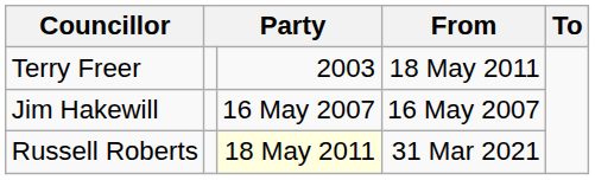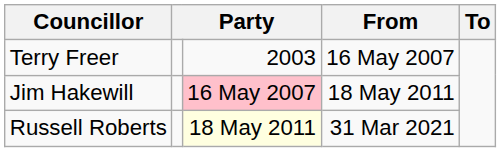 <table class=wikitable>
 <tr>
 <th>Councillor</th>
 <th colspan=2>Party</th>
 <th>From</th>
 <th>To</th>
 </tr>
 <tr>
 <td>Terry Freer</td>
 <td></td>
 <td align=right>2003</td>
-<td align=right>18 May 2011</td>
+<td align=right>16 May 2007</td>
 </tr>
 <tr>
 <td>Jim Hakewill</td>
 <td></td>
-<td align=right>16 May 2007</td>
-<td align=right>16 May 2007</td>
+<td align=right style="background: pink;">16 May 2007</td>
+<td align=right>18 May 2011</td>
 </tr>
 <tr>
 <td>Russell Roberts</td>
 <td></td>
 <td align=right style="background: lightyellow;">18 May 2011</td>
 <td align=right>31 Mar 2021</td>
 </tr>
 </table>
